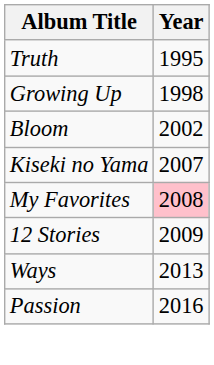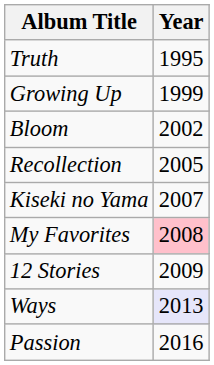 <table class="wikitable" border="1">
 <tr>
 <th align="center">Album Title</th>
 <th align="center">Year</th>
 </tr>
 <tr>
 <td><em>Truth</em></td>
 <td>1995</td>
 </tr>
 <tr>
 <td><em>Growing Up</em></td>
-<td>1998</td>
+<td>1999</td>
 </tr>
 <tr>
 <td><em>Bloom</em></td>
 <td>2002</td>
+</tr>
+<tr>
+<td><em>Recollection</em></td>
+<td>2005</td>
 </tr>
 <tr>
 <td><em>Kiseki no Yama</em></td>
 <td>2007</td>
 </tr>
 <tr>
 <td><em>My Favorites</em></td>
 <td style="background: pink;">2008</td>
 </tr>
 <tr>
 <td><em>12 Stories</em></td>
 <td>2009</td>
 </tr>
 <tr>
 <td><em>Ways</em></td>
-<td>2013</td>
+<td style="background: lavender;">2013</td>
 </tr>
 <tr>
 <td><em>Passion</em></td>
 <td>2016</td>
 </tr>
 </table>
